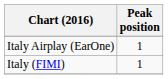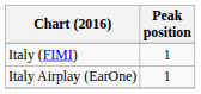 <table class="wikitable sortable">
 <tr>
 <th scope="col">Chart (2016)</th>
 <th scope="col">Peak<br>position</th>
 </tr>
 <tr>
 </tr>
 <tr>
-<td>Italy Airplay (EarOne)</td>
+<td>Italy (<a href='#'>FIMI</a>)</td>
 <td style="text-align:center;">1</td>
 </tr>
 <tr>
-<td>Italy (<a href='#'>FIMI</a>)</td>
+<td>Italy Airplay (EarOne)</td>
 <td style="text-align:center;">1</td>
 </tr>
 <tr>
 </tr>
 </table>
